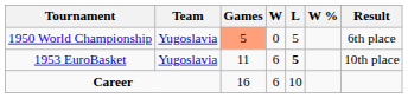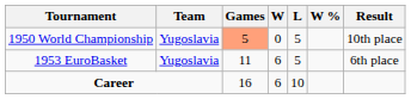 <table class="wikitable sortable" style="font-size:90%; text-align:center;">
 <tr>
 <th scope="col">Tournament</th>
 <th scope="col">Team</th>
 <th scope="col">Games</th>
 <th scope="col">W</th>
 <th scope="col">L</th>
 <th scope="col">W %</th>
 <th scope="col">Result</th>
 </tr>
 <tr>
 <td><a href='#'>1950 World Championship</a></td>
 <td><a href='#'>Yugoslavia</a></td>
 <td style="background: lightsalmon;">5</td>
 <td>0</td>
 <td>5</td>
 <td></td>
-<td>6th place</td>
+<td>10th place</td>
 </tr>
 <tr>
 <td><a href='#'>1953 EuroBasket</a></td>
 <td><a href='#'>Yugoslavia</a></td>
 <td>11</td>
 <td>6</td>
-<td><strong>5</strong></td>
+<td>5</td>
 <td></td>
-<td>10th place</td>
+<td>6th place</td>
 </tr>
 <tr class="sortbottom">
 <td align="center" colspan=2><strong>Career</strong></td>
 <td>16</td>
 <td>6</td>
 <td>10</td>
 <td></td>
 <td></td>
 </tr>
 </table>
